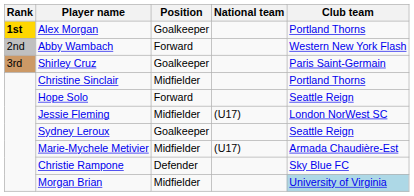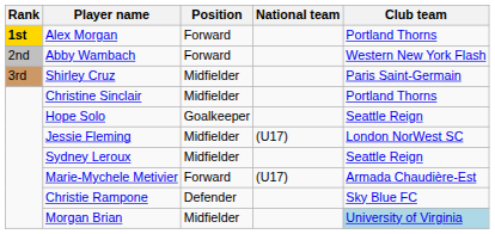 <table class="wikitable">
 <tr>
 <th>Rank</th>
 <th>Player name</th>
 <th>Position</th>
 <th>National team</th>
 <th>Club team</th>
 </tr>
 <tr>
 <td scope=col style="background-color: gold"><strong>1st</strong></td>
 <td><a href='#'>Alex Morgan</a></td>
-<td>Goalkeeper</td>
+<td>Forward</td>
 <td></td>
 <td> <a href='#'>Portland Thorns</a></td>
 </tr>
 <tr>
 <td scope=col style="background-color: silver">2nd</td>
 <td><a href='#'>Abby Wambach</a></td>
 <td>Forward</td>
 <td></td>
 <td> <a href='#'>Western New York Flash</a></td>
 </tr>
 <tr>
 <td scope=col style="background-color: #cc9966">3rd</td>
 <td><a href='#'>Shirley Cruz</a></td>
-<td>Goalkeeper</td>
+<td>Midfielder</td>
 <td></td>
 <td> <a href='#'>Paris Saint-Germain</a></td>
 </tr>
 <tr>
 <td rowspan="7"></td>
 <td><a href='#'>Christine Sinclair</a></td>
 <td>Midfielder</td>
 <td></td>
 <td> <a href='#'>Portland Thorns</a></td>
 </tr>
 <tr>
 <td><a href='#'>Hope Solo</a></td>
-<td>Forward</td>
+<td>Goalkeeper</td>
 <td></td>
 <td> <a href='#'>Seattle Reign</a></td>
 </tr>
 <tr>
 <td><a href='#'>Jessie Fleming</a></td>
 <td>Midfielder</td>
 <td> (U17)</td>
 <td> <a href='#'>London NorWest SC</a></td>
 </tr>
 <tr>
 <td><a href='#'>Sydney Leroux</a></td>
-<td>Goalkeeper</td>
+<td>Midfielder</td>
 <td></td>
 <td> <a href='#'>Seattle Reign</a></td>
 </tr>
 <tr>
 <td><a href='#'>Marie-Mychele Metivier</a></td>
-<td>Midfielder</td>
+<td>Forward</td>
 <td> (U17)</td>
 <td> <a href='#'>Armada Chaudière-Est</a></td>
 </tr>
 <tr>
 <td><a href='#'>Christie Rampone</a></td>
 <td>Defender</td>
 <td></td>
 <td> <a href='#'>Sky Blue FC</a></td>
 </tr>
 <tr>
 <td><a href='#'>Morgan Brian</a></td>
 <td>Midfielder</td>
 <td></td>
 <td style="background: lightblue;"> <a href='#'>University of Virginia</a></td>
 </tr>
 </table>
